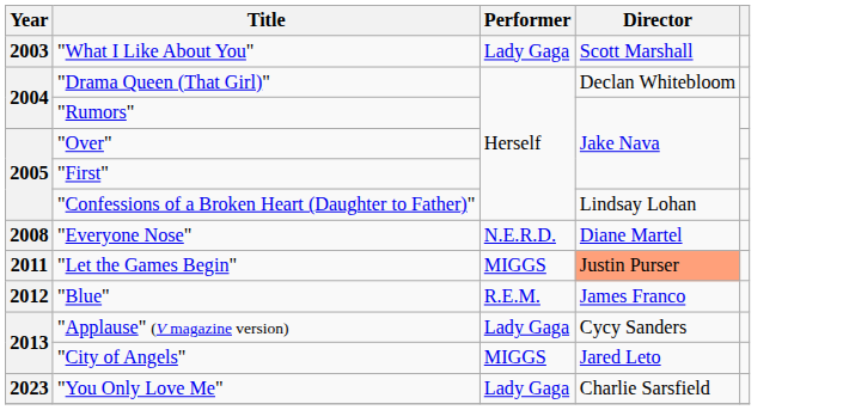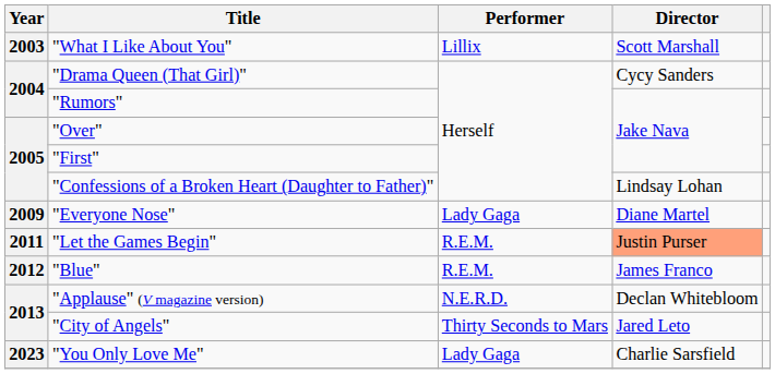 <table class="wikitable plainrowheaders" style="text-align: margin;">
 <tr>
 <th scope="col">Year</th>
 <th scope="col">Title</th>
 <th scope="col">Performer</th>
 <th scope="col">Director</th>
 <th scope="col" class="unsortable"></th>
 </tr>
 <tr>
 <th scope="row">2003</th>
 <td>"<a href='#'>What I Like About You</a>"</td>
-<td><a href='#'>Lady Gaga</a></td>
+<td><a href='#'>Lillix</a></td>
 <td><a href='#'>Scott Marshall</a></td>
 <td></td>
 </tr>
 <tr>
 <th scope="row" rowspan="2">2004</th>
 <td>"<a href='#'>Drama Queen (That Girl)</a>"</td>
 <td rowspan="5">Herself</td>
-<td>Declan Whitebloom</td>
+<td>Cycy Sanders</td>
 <td></td>
 </tr>
 <tr>
 <td>"<a href='#'>Rumors</a>"</td>
 <td rowspan="3"><a href='#'>Jake Nava</a></td>
 <td></td>
 </tr>
 <tr>
 <th scope="row" rowspan="3">2005</th>
 <td>"<a href='#'>Over</a>"</td>
 <td></td>
 </tr>
 <tr>
 <td>"<a href='#'>First</a>"</td>
 <td></td>
 </tr>
 <tr>
 <td>"<a href='#'>Confessions of a Broken Heart (Daughter to Father)</a>"</td>
 <td>Lindsay Lohan</td>
 <td></td>
 </tr>
 <tr>
-<th scope="row">2008</th>
+<th scope="row">2009</th>
 <td>"<a href='#'>Everyone Nose</a>"</td>
-<td><a href='#'>N.E.R.D.</a></td>
+<td><a href='#'>Lady Gaga</a></td>
 <td><a href='#'>Diane Martel</a></td>
 <td></td>
 </tr>
 <tr>
 <th scope="row">2011</th>
 <td>"<a href='#'>Let the Games Begin</a>"</td>
-<td><a href='#'>MIGGS</a></td>
+<td><a href='#'>R.E.M.</a></td>
 <td style="background: lightsalmon;">Justin Purser</td>
 <td></td>
 </tr>
 <tr>
 <th scope="row">2012</th>
 <td>"<a href='#'>Blue</a>"</td>
 <td><a href='#'>R.E.M.</a></td>
 <td><a href='#'>James Franco</a></td>
 <td></td>
 </tr>
 <tr>
 <th scope="row" rowspan="2">2013</th>
 <td>"<a href='#'>Applause</a>" <small>(<a href='#'><em>V</em> magazine</a> version)</small></td>
-<td><a href='#'>Lady Gaga</a></td>
-<td>Cycy Sanders</td>
+<td><a href='#'>N.E.R.D.</a></td>
+<td>Declan Whitebloom</td>
 <td></td>
 </tr>
 <tr>
 <td>"<a href='#'>City of Angels</a>"</td>
-<td><a href='#'>MIGGS</a></td>
+<td><a href='#'>Thirty Seconds to Mars</a></td>
 <td><a href='#'>Jared Leto</a></td>
 <td></td>
 </tr>
 <tr>
 <th scope="row">2023</th>
 <td>"<a href='#'>You Only Love Me</a>"</td>
 <td><a href='#'>Lady Gaga</a></td>
 <td>Charlie Sarsfield</td>
 <td></td>
 </tr>
 <tr>
 </tr>
 </table>
